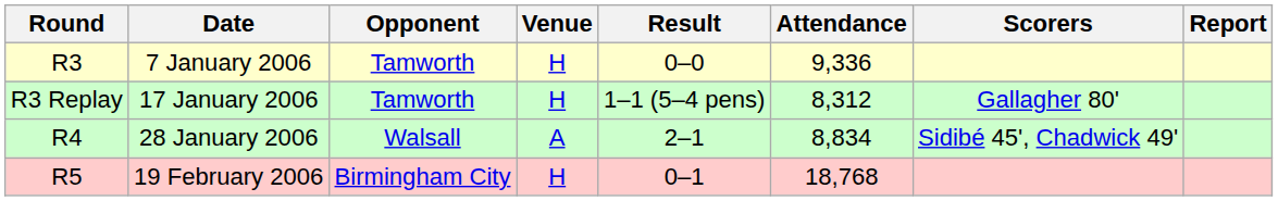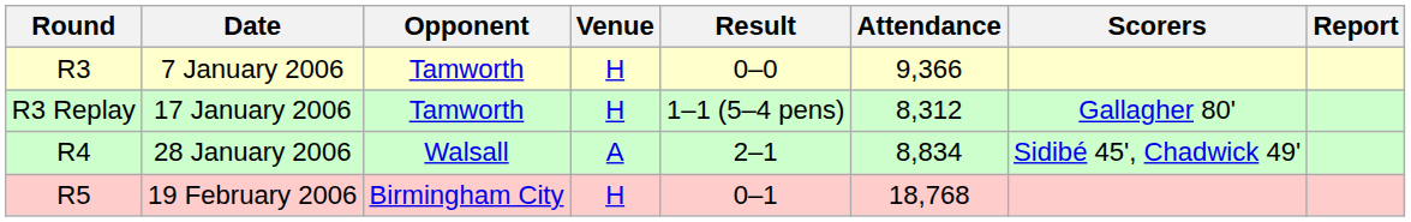 <table class="wikitable" style="font-size:100%; text-align:center">
 <tr>
 <th>Round</th>
 <th>Date</th>
 <th>Opponent</th>
 <th>Venue</th>
 <th>Result</th>
 <th>Attendance</th>
 <th>Scorers</th>
 <th>Report</th>
 </tr>
 <tr style="background-color: #FFFFCC;">
 <td>R3</td>
 <td>7 January 2006</td>
 <td><a href='#'>Tamworth</a></td>
 <td><a href='#'>H</a></td>
 <td>0–0</td>
-<td>9,336</td>
+<td>9,366</td>
 <td></td>
 <td></td>
 </tr>
 <tr style="background-color: #CCFFCC;">
 <td>R3 Replay</td>
 <td>17 January 2006</td>
 <td><a href='#'>Tamworth</a></td>
 <td><a href='#'>H</a></td>
 <td>1–1 (5–4 pens)</td>
 <td>8,312</td>
 <td><a href='#'>Gallagher</a> 80'</td>
 <td></td>
 </tr>
 <tr style="background-color: #CCFFCC;">
 <td>R4</td>
 <td>28 January 2006</td>
 <td><a href='#'>Walsall</a></td>
 <td><a href='#'>A</a></td>
 <td>2–1</td>
 <td>8,834</td>
 <td><a href='#'>Sidibé</a> 45', <a href='#'>Chadwick</a> 49'</td>
 <td></td>
 </tr>
 <tr style="background-color: #FFCCCC;">
 <td>R5</td>
 <td>19 February 2006</td>
 <td><a href='#'>Birmingham City</a></td>
 <td><a href='#'>H</a></td>
 <td>0–1</td>
 <td>18,768</td>
 <td></td>
 <td></td>
 </tr>
 </table>
